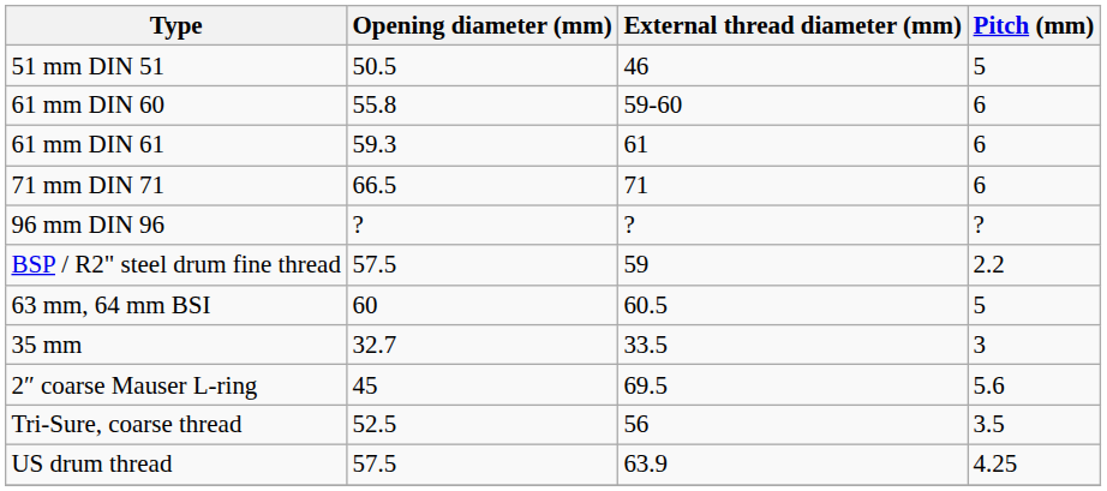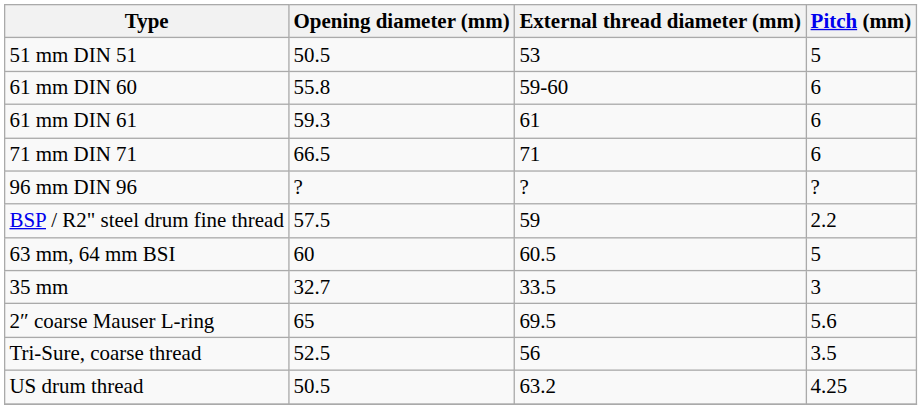 <table class="wikitable sortable" style="text-align: left;">
 <tr>
 <th>Type</th>
 <th>Opening diameter (mm)</th>
 <th>External thread diameter (mm)</th>
 <th><a href='#'>Pitch</a> (mm)</th>
 </tr>
 <tr>
 <td>51 mm DIN 51</td>
 <td>50.5</td>
-<td>46</td>
+<td>53</td>
 <td>5</td>
 </tr>
 <tr>
 <td>61 mm DIN 60</td>
 <td>55.8</td>
 <td>59-60</td>
 <td>6</td>
 </tr>
 <tr>
 <td>61 mm DIN 61</td>
 <td>59.3</td>
 <td>61</td>
 <td>6</td>
 </tr>
 <tr>
 <td>71 mm DIN 71</td>
 <td>66.5</td>
 <td>71</td>
 <td>6</td>
 </tr>
 <tr>
 <td>96 mm DIN 96</td>
 <td>?</td>
 <td>?</td>
 <td>?</td>
 </tr>
 <tr>
 <td> <a href='#'>BSP</a> / R2" steel drum fine thread</td>
 <td>57.5</td>
 <td>59</td>
 <td>2.2</td>
 </tr>
 <tr>
 <td>63 mm, 64 mm BSI</td>
 <td>60</td>
 <td>60.5</td>
 <td>5</td>
 </tr>
 <tr>
 <td>35 mm</td>
 <td>32.7</td>
 <td>33.5</td>
 <td>3</td>
 </tr>
 <tr>
 <td>2″ coarse Mauser L-ring</td>
-<td>45</td>
+<td>65</td>
 <td>69.5</td>
 <td>5.6</td>
 </tr>
 <tr>
 <td>Tri-Sure,  coarse thread</td>
 <td>52.5</td>
 <td>56</td>
 <td>3.5</td>
 </tr>
 <tr>
 <td>US drum thread</td>
-<td>57.5</td>
-<td>63.9</td>
+<td>50.5</td>
+<td>63.2</td>
 <td>4.25</td>
 </tr>
 <tr>
 </tr>
 </table>
